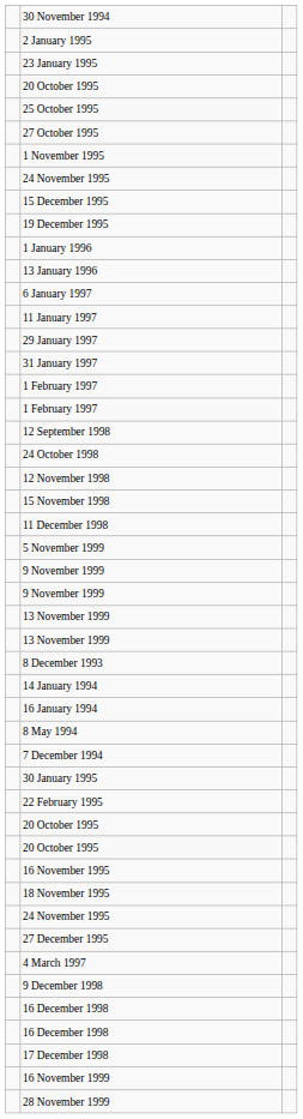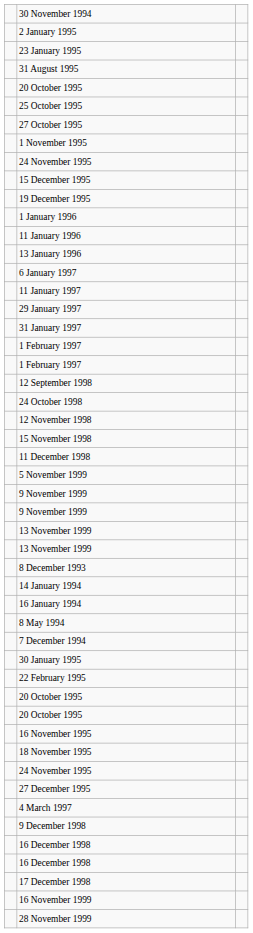 <table class="wikitable" style="font-size: 89%; float: left; width: 26em; margin-right: 1em; height: 1400px">
 <tr>
 <td></td>
 <td>30 November 1994</td>
 <td></td>
 </tr>
 <tr>
 <td></td>
 <td>2 January 1995</td>
 <td></td>
 </tr>
 <tr>
 <td></td>
 <td>23 January 1995</td>
+<td></td>
+</tr>
+<tr>
+<td></td>
+<td>31 August 1995</td>
 <td></td>
 </tr>
 <tr>
 <td></td>
 <td>20 October 1995</td>
 <td></td>
 </tr>
 <tr>
 <td></td>
 <td>25 October 1995</td>
 <td></td>
 </tr>
 <tr>
 <td></td>
 <td>27 October 1995</td>
 <td></td>
 </tr>
 <tr>
 <td></td>
 <td>1 November 1995</td>
 <td></td>
 </tr>
 <tr>
 <td></td>
 <td>24 November 1995</td>
 <td></td>
 </tr>
 <tr>
 <td></td>
 <td>15 December 1995</td>
 <td></td>
 </tr>
 <tr>
 <td></td>
 <td>19 December 1995</td>
 <td></td>
 </tr>
 <tr>
 <td></td>
 <td>1 January 1996</td>
+<td></td>
+</tr>
+<tr>
+<td></td>
+<td>11 January 1996</td>
 <td></td>
 </tr>
 <tr>
 <td></td>
 <td>13 January 1996</td>
 <td></td>
 </tr>
 <tr>
 <td></td>
 <td>6 January 1997</td>
 <td></td>
 </tr>
 <tr>
 <td></td>
 <td>11 January 1997</td>
 <td></td>
 </tr>
 <tr>
 <td></td>
 <td>29 January 1997</td>
 <td></td>
 </tr>
 <tr>
 <td></td>
 <td>31 January 1997</td>
 <td></td>
 </tr>
 <tr>
 <td></td>
 <td>1 February 1997</td>
 <td></td>
 </tr>
 <tr>
 <td></td>
 <td>1 February 1997</td>
 <td></td>
 </tr>
 <tr>
 <td></td>
 <td>12 September 1998</td>
 <td></td>
 </tr>
 <tr>
 <td></td>
 <td>24 October 1998</td>
 <td></td>
 </tr>
 <tr>
 <td></td>
 <td>12 November 1998</td>
 <td></td>
 </tr>
 <tr>
 <td></td>
 <td>15 November 1998</td>
 <td></td>
 </tr>
 <tr>
 <td></td>
 <td>11 December 1998</td>
 <td></td>
 </tr>
 <tr>
 <td></td>
 <td>5 November 1999</td>
 <td></td>
 </tr>
 <tr>
 <td></td>
 <td>9 November 1999</td>
 <td></td>
 </tr>
 <tr>
 <td></td>
 <td>9 November 1999</td>
 <td></td>
 </tr>
 <tr>
 <td></td>
 <td>13 November 1999</td>
 <td></td>
 </tr>
 <tr>
 <td></td>
 <td>13 November 1999</td>
 <td></td>
 </tr>
 <tr>
 <td></td>
 <td>8 December 1993</td>
 <td></td>
 </tr>
 <tr>
 <td></td>
 <td>14 January 1994</td>
 <td></td>
 </tr>
 <tr>
 <td></td>
 <td>16 January 1994</td>
 <td></td>
 </tr>
 <tr>
 <td></td>
 <td>8 May 1994</td>
 <td></td>
 </tr>
 <tr>
 <td></td>
 <td>7 December 1994</td>
 <td></td>
 </tr>
 <tr>
 <td></td>
 <td>30 January 1995</td>
 <td></td>
 </tr>
 <tr>
 <td></td>
 <td>22 February 1995</td>
 <td></td>
 </tr>
 <tr>
 <td></td>
 <td>20 October 1995</td>
 <td></td>
 </tr>
 <tr>
 <td></td>
 <td>20 October 1995</td>
 <td></td>
 </tr>
 <tr>
 <td></td>
 <td>16 November 1995</td>
 <td></td>
 </tr>
 <tr>
 <td></td>
 <td>18 November 1995</td>
 <td></td>
 </tr>
 <tr>
 <td></td>
 <td>24 November 1995</td>
 <td></td>
 </tr>
 <tr>
 <td></td>
 <td>27 December 1995</td>
 <td></td>
 </tr>
 <tr>
 <td></td>
 <td>4 March 1997</td>
 <td></td>
 </tr>
 <tr>
 <td></td>
 <td>9 December 1998</td>
 <td></td>
 </tr>
 <tr>
 <td></td>
 <td>16 December 1998</td>
 <td></td>
 </tr>
 <tr>
 <td></td>
 <td>16 December 1998</td>
 <td></td>
 </tr>
 <tr>
 <td></td>
 <td>17 December 1998</td>
 <td></td>
 </tr>
 <tr>
 <td></td>
 <td>16 November 1999</td>
 <td></td>
 </tr>
 <tr>
 <td></td>
 <td>28 November 1999</td>
 <td></td>
 </tr>
 </table>
